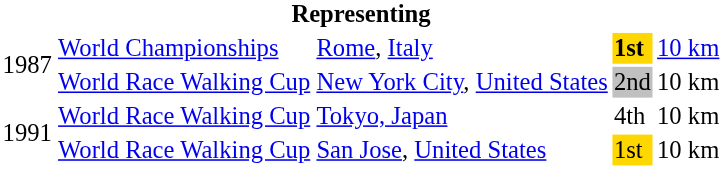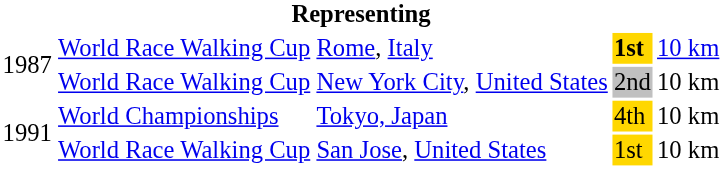 <table>
 <tr>
 <th colspan="5">Representing </th>
 </tr>
 <tr>
 <td rowspan=2>1987</td>
-<td><a href='#'>World Championships</a></td>
+<td><a href='#'>World Race Walking Cup</a></td>
 <td><a href='#'>Rome</a>, <a href='#'>Italy</a></td>
 <td bgcolor="gold"><strong>1st</strong></td>
 <td><a href='#'>10 km</a></td>
 </tr>
 <tr>
 <td><a href='#'>World Race Walking Cup</a></td>
 <td><a href='#'>New York City</a>, <a href='#'>United States</a></td>
 <td bgcolor="silver">2nd</td>
 <td>10 km</td>
 </tr>
 <tr>
 <td rowspan=2>1991</td>
-<td><a href='#'>World Race Walking Cup</a></td>
+<td><a href='#'>World Championships</a></td>
 <td><a href='#'>Tokyo, Japan</a></td>
-<td>4th</td>
+<td style="background: gold;">4th</td>
 <td>10 km</td>
 </tr>
 <tr>
 <td><a href='#'>World Race Walking Cup</a></td>
 <td><a href='#'>San Jose</a>, <a href='#'>United States</a></td>
 <td bgcolor="gold">1st</td>
 <td>10 km</td>
 </tr>
 </table>
